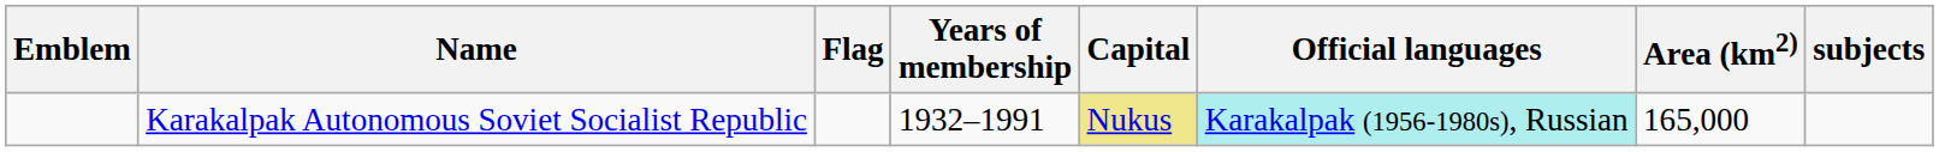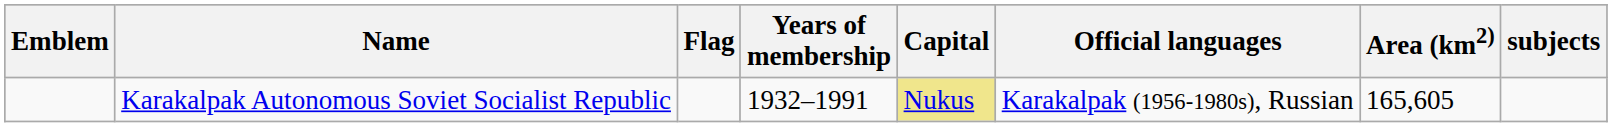 <table class="wikitable sortable">
 <tr>
 <th class="unsortable">Emblem</th>
 <th>Name</th>
 <th class="unsortable">Flag</th>
 <th>Years of<br>membership</th>
 <th>Capital</th>
 <th>Official languages</th>
 <th>Area (km<sup>2)</sup></th>
 <th> subjects</th>
 </tr>
 <tr>
 <td align="center"></td>
 <td align=center><a href='#'>Karakalpak Autonomous Soviet Socialist Republic</a></td>
 <td></td>
 <td>1932–1991</td>
 <td style="background: khaki;"><a href='#'>Nukus</a></td>
-<td style="background: paleturquoise;"><a href='#'>Karakalpak</a> <small>(1956-1980s)</small>, Russian</td>
-<td>165,000</td>
+<td><a href='#'>Karakalpak</a> <small>(1956-1980s)</small>, Russian</td>
+<td>165,605</td>
 <td></td>
 </tr>
 </table>
